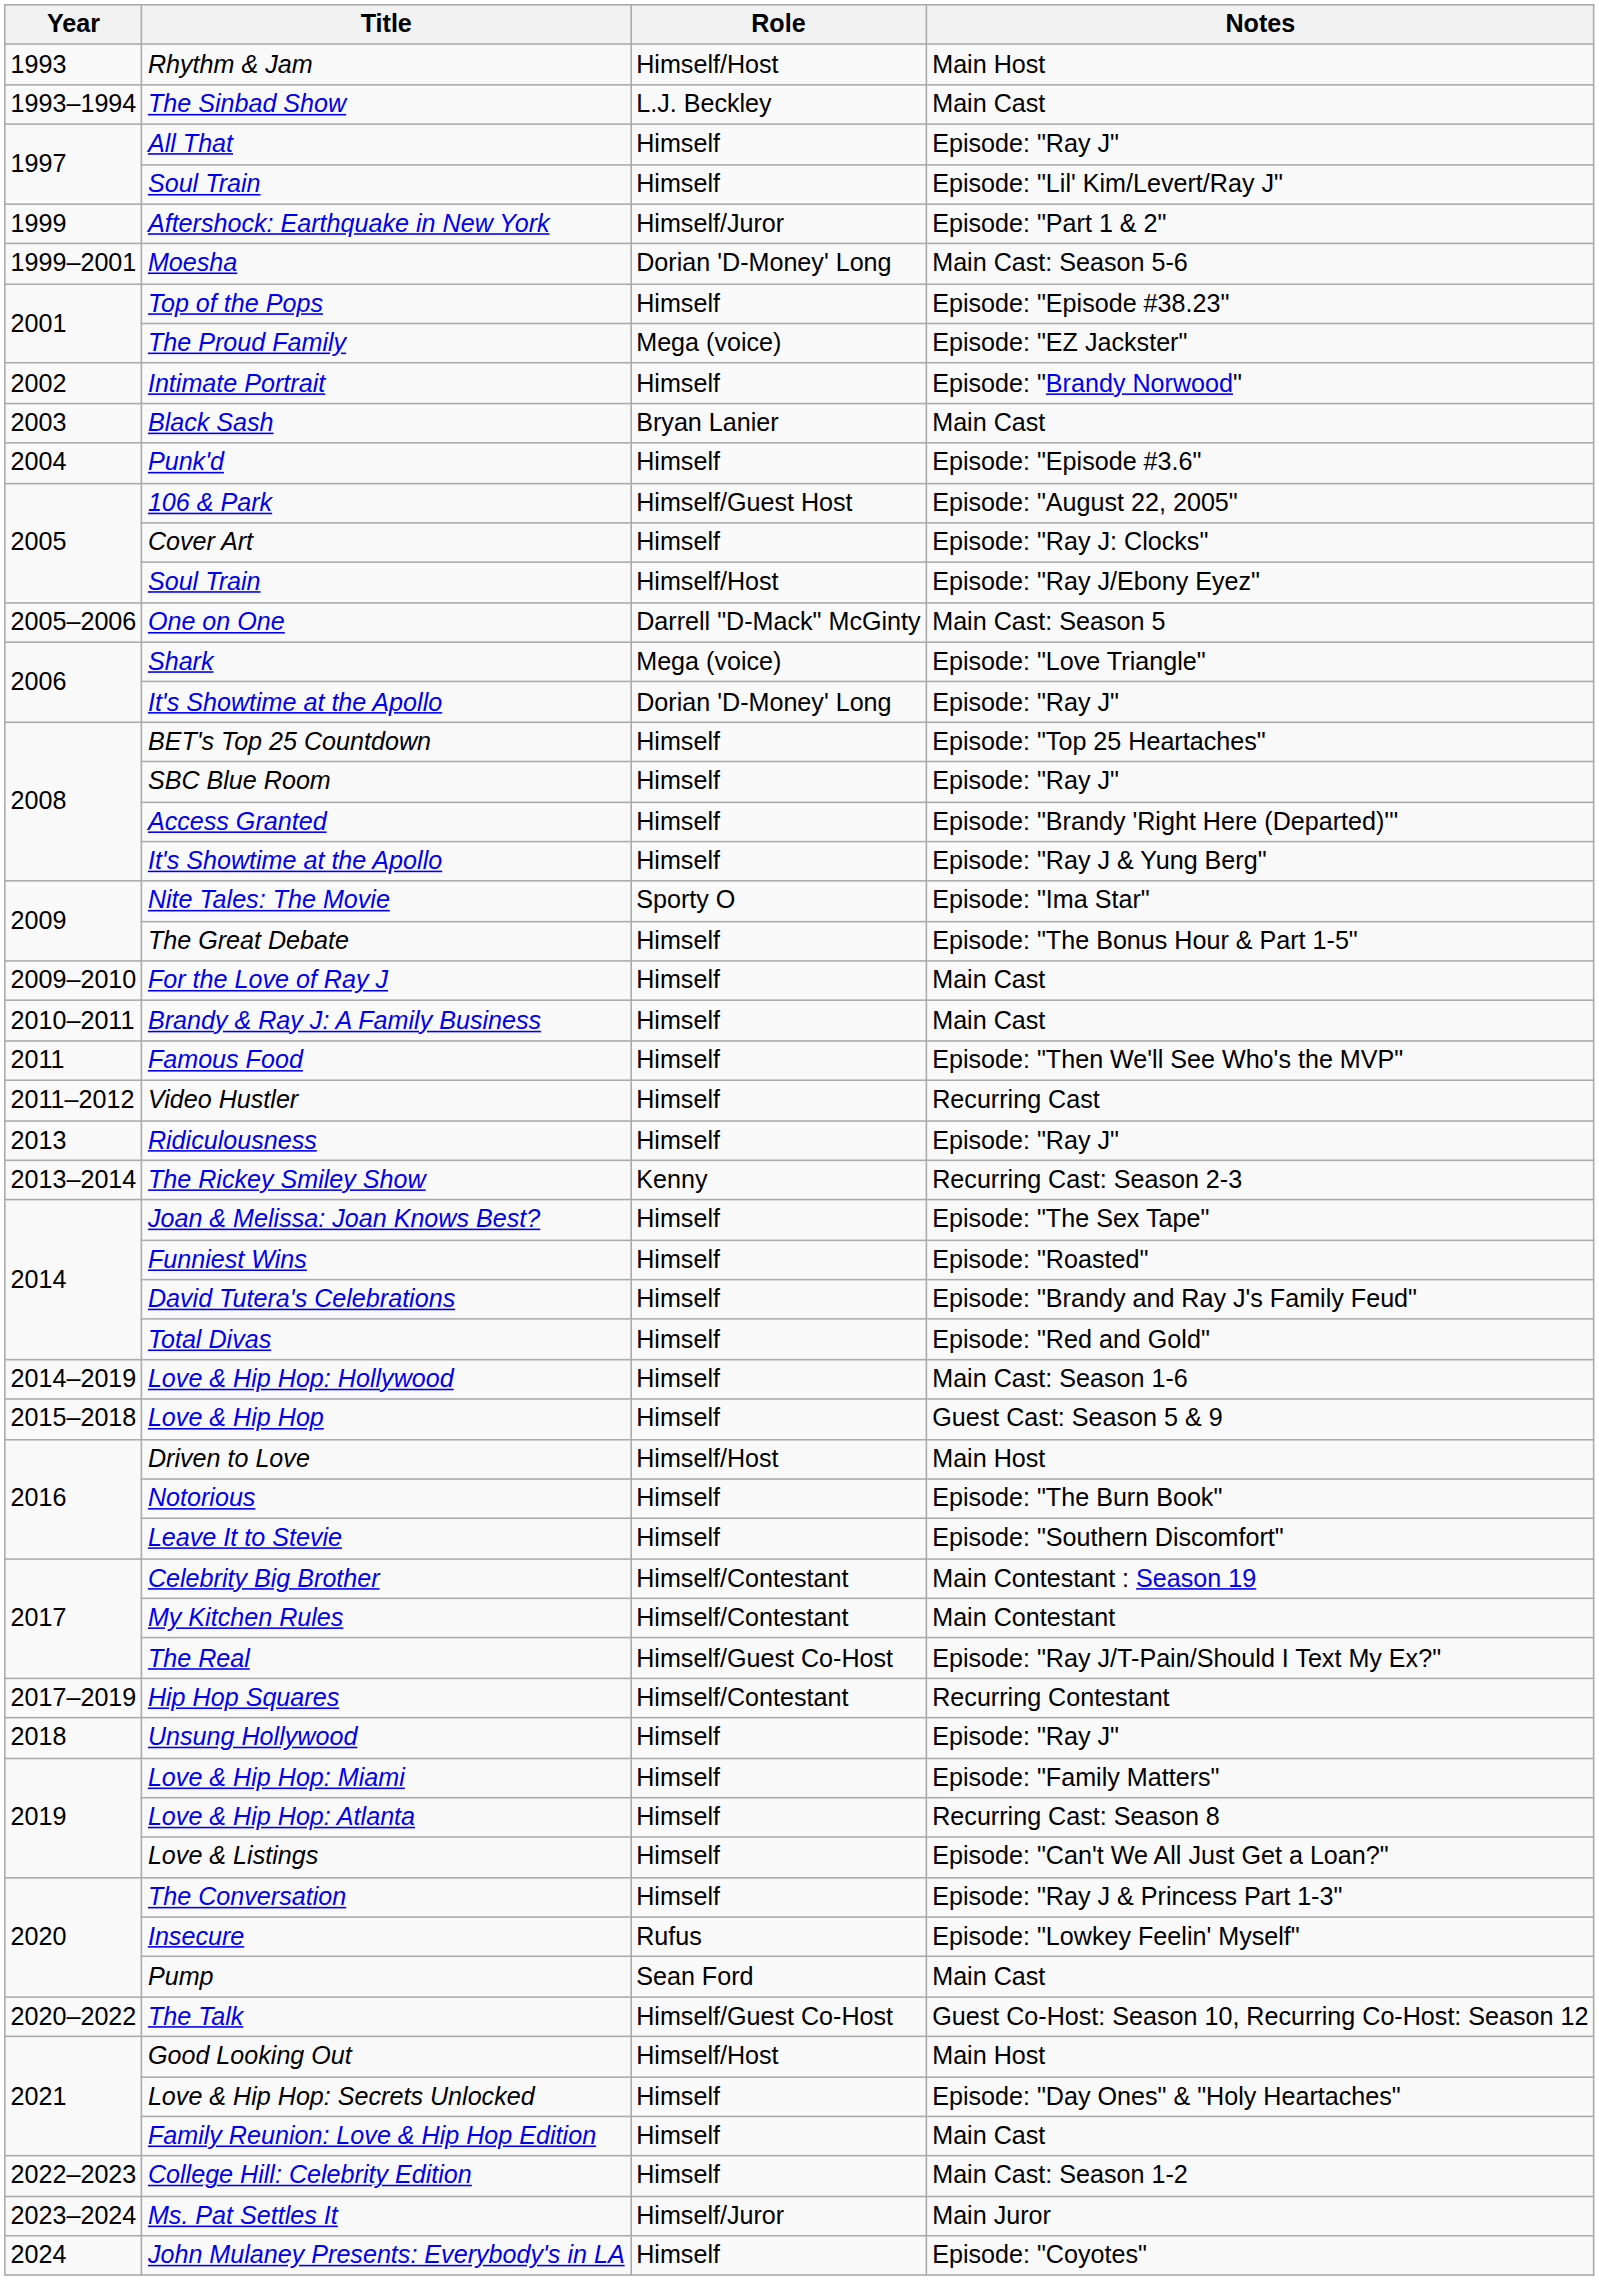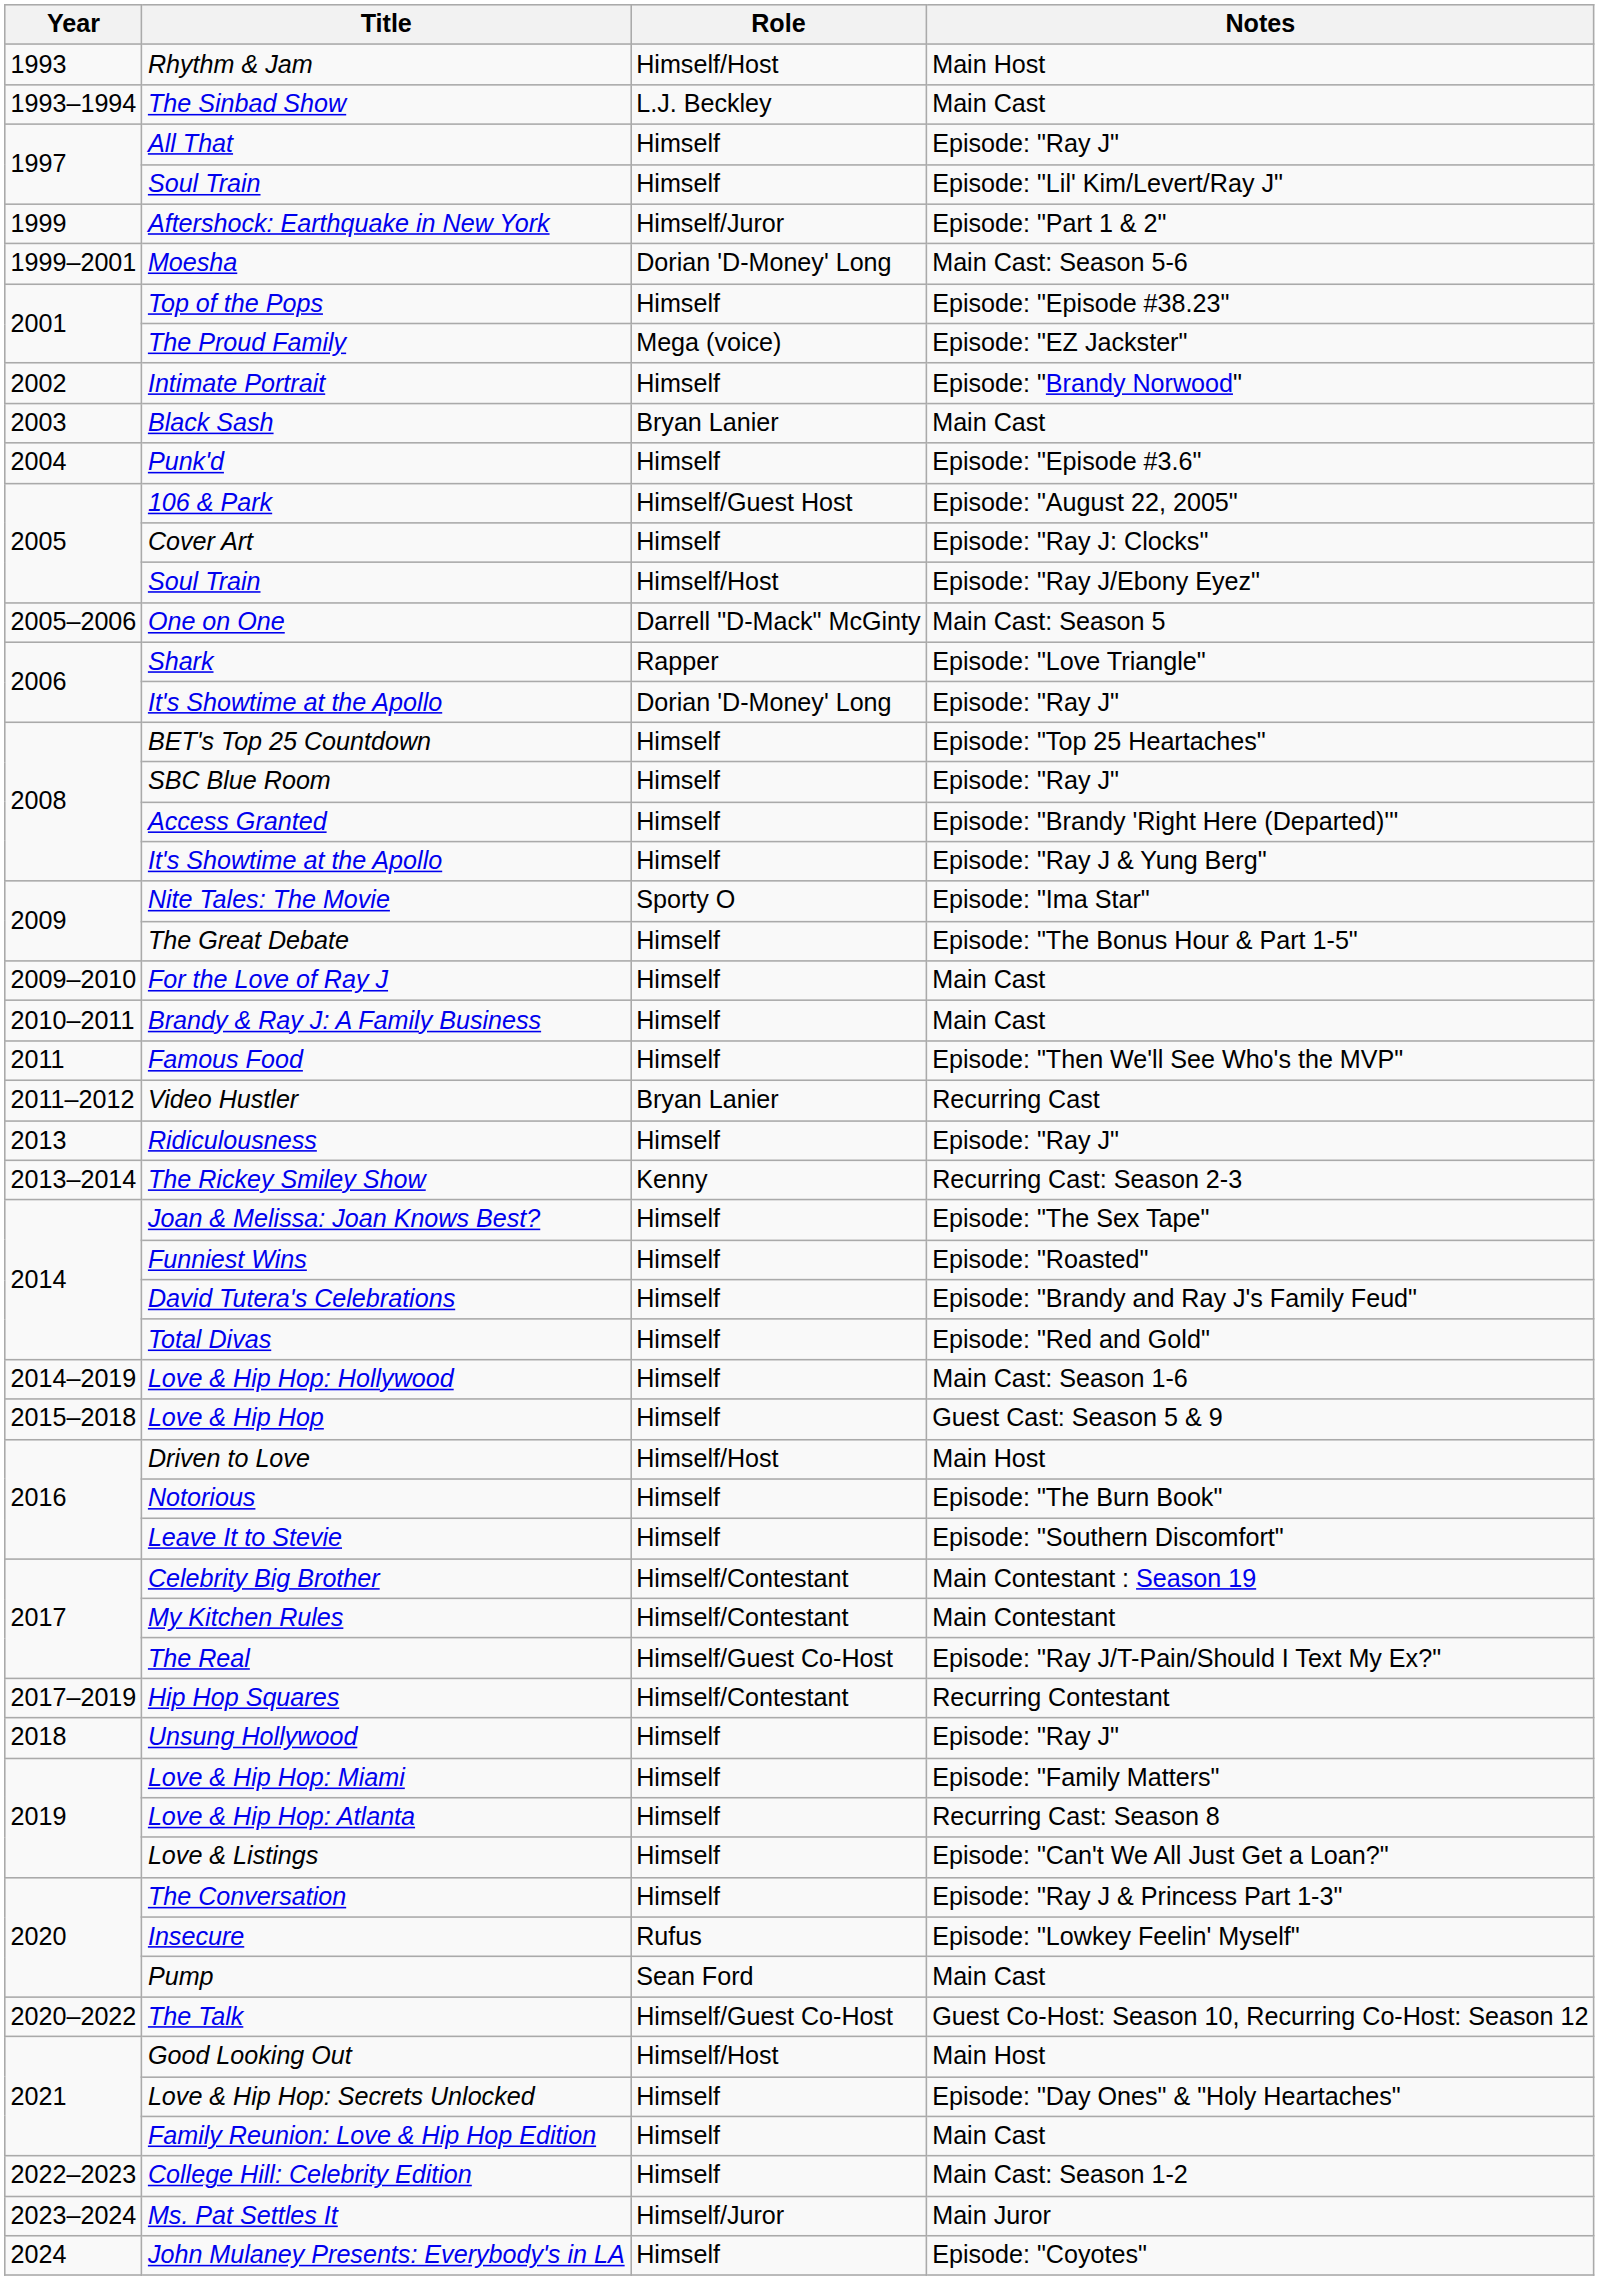 <table class="wikitable plainrowheaders sortable" style="margin-right: 0;">
 <tr>
 <th>Year</th>
 <th>Title</th>
 <th>Role</th>
 <th>Notes</th>
 </tr>
 <tr>
 <td>1993</td>
 <td><em>Rhythm & Jam</em></td>
 <td>Himself/Host</td>
 <td>Main Host</td>
 </tr>
 <tr>
 <td>1993–1994</td>
 <td><em><a href='#'>The Sinbad Show</a></em></td>
 <td>L.J. Beckley</td>
 <td>Main Cast</td>
 </tr>
 <tr>
 <td rowspan="2">1997</td>
 <td><em><a href='#'>All That</a></em></td>
 <td>Himself</td>
 <td>Episode: "Ray J"</td>
 </tr>
 <tr>
 <td><em><a href='#'>Soul Train</a></em></td>
 <td>Himself</td>
 <td>Episode: "Lil' Kim/Levert/Ray J"</td>
 </tr>
 <tr>
 <td>1999</td>
 <td><em><a href='#'>Aftershock: Earthquake in New York</a></em></td>
 <td>Himself/Juror</td>
 <td>Episode: "Part 1 & 2"</td>
 </tr>
 <tr>
 <td>1999–2001</td>
 <td><em><a href='#'>Moesha</a></em></td>
 <td>Dorian 'D-Money' Long</td>
 <td>Main Cast: Season 5-6</td>
 </tr>
 <tr>
 <td rowspan="2">2001</td>
 <td><em><a href='#'>Top of the Pops</a></em></td>
 <td>Himself</td>
 <td>Episode: "Episode #38.23"</td>
 </tr>
 <tr>
 <td><em><a href='#'>The Proud Family</a></em></td>
 <td>Mega (voice)</td>
 <td>Episode: "EZ Jackster"</td>
 </tr>
 <tr>
 <td>2002</td>
 <td><em><a href='#'>Intimate Portrait</a></em></td>
 <td>Himself</td>
 <td>Episode: "<a href='#'>Brandy Norwood</a>"</td>
 </tr>
 <tr>
 <td>2003</td>
 <td><em><a href='#'>Black Sash</a></em></td>
 <td>Bryan Lanier</td>
 <td>Main Cast</td>
 </tr>
 <tr>
 <td>2004</td>
 <td><em><a href='#'>Punk'd</a></em></td>
 <td>Himself</td>
 <td>Episode: "Episode #3.6"</td>
 </tr>
 <tr>
 <td rowspan="3">2005</td>
 <td><em><a href='#'>106 & Park</a></em></td>
 <td>Himself/Guest Host</td>
 <td>Episode: "August 22, 2005"</td>
 </tr>
 <tr>
 <td><em>Cover Art</em></td>
 <td>Himself</td>
 <td>Episode: "Ray J: Clocks"</td>
 </tr>
 <tr>
 <td><em><a href='#'>Soul Train</a></em></td>
 <td>Himself/Host</td>
 <td>Episode: "Ray J/Ebony Eyez"</td>
 </tr>
 <tr>
 <td>2005–2006</td>
 <td><em><a href='#'>One on One</a></em></td>
 <td>Darrell "D-Mack" McGinty</td>
 <td>Main Cast: Season 5</td>
 </tr>
 <tr>
 <td rowspan="2">2006</td>
 <td><em><a href='#'>Shark</a></em></td>
-<td>Mega (voice)</td>
+<td>Rapper</td>
 <td>Episode: "Love Triangle"</td>
 </tr>
 <tr>
 <td><em><a href='#'>It's Showtime at the Apollo</a></em></td>
 <td>Dorian 'D-Money' Long</td>
 <td>Episode: "Ray J"</td>
 </tr>
 <tr>
 <td rowspan="4">2008</td>
 <td><em>BET's Top 25 Countdown</em></td>
 <td>Himself</td>
 <td>Episode: "Top 25 Heartaches"</td>
 </tr>
 <tr>
 <td><em>SBC Blue Room</em></td>
 <td>Himself</td>
 <td>Episode: "Ray J"</td>
 </tr>
 <tr>
 <td><em><a href='#'>Access Granted</a></em></td>
 <td>Himself</td>
 <td>Episode: "Brandy 'Right Here (Departed)'"</td>
 </tr>
 <tr>
 <td><em><a href='#'>It's Showtime at the Apollo</a></em></td>
 <td>Himself</td>
 <td>Episode: "Ray J & Yung Berg"</td>
 </tr>
 <tr>
 <td rowspan="2">2009</td>
 <td><em><a href='#'>Nite Tales: The Movie</a></em></td>
 <td>Sporty O</td>
 <td>Episode: "Ima Star"</td>
 </tr>
 <tr>
 <td><em>The Great Debate</em></td>
 <td>Himself</td>
 <td>Episode: "The Bonus Hour & Part 1-5"</td>
 </tr>
 <tr>
 <td>2009–2010</td>
 <td><em><a href='#'>For the Love of Ray J</a></em></td>
 <td>Himself</td>
 <td>Main Cast</td>
 </tr>
 <tr>
 <td>2010–2011</td>
 <td><em><a href='#'>Brandy & Ray J: A Family Business</a></em></td>
 <td>Himself</td>
 <td>Main Cast</td>
 </tr>
 <tr>
 <td>2011</td>
 <td><em><a href='#'>Famous Food</a></em></td>
 <td>Himself</td>
 <td>Episode: "Then We'll See Who's the MVP"</td>
 </tr>
 <tr>
 <td>2011–2012</td>
 <td><em>Video Hustler</em></td>
-<td>Himself</td>
+<td>Bryan Lanier</td>
 <td>Recurring Cast</td>
 </tr>
 <tr>
 <td>2013</td>
 <td><em><a href='#'>Ridiculousness</a></em></td>
 <td>Himself</td>
 <td>Episode: "Ray J"</td>
 </tr>
 <tr>
 <td>2013–2014</td>
 <td><em><a href='#'>The Rickey Smiley Show</a></em></td>
 <td>Kenny</td>
 <td>Recurring Cast: Season 2-3</td>
 </tr>
 <tr>
 <td rowspan="4">2014</td>
 <td><em><a href='#'>Joan & Melissa: Joan Knows Best?</a></em></td>
 <td>Himself</td>
 <td>Episode: "The Sex Tape"</td>
 </tr>
 <tr>
 <td><em><a href='#'>Funniest Wins</a></em></td>
 <td>Himself</td>
 <td>Episode: "Roasted"</td>
 </tr>
 <tr>
 <td><em><a href='#'>David Tutera's Celebrations</a></em></td>
 <td>Himself</td>
 <td>Episode: "Brandy and Ray J's Family Feud"</td>
 </tr>
 <tr>
 <td><em><a href='#'>Total Divas</a></em></td>
 <td>Himself</td>
 <td>Episode: "Red and Gold"</td>
 </tr>
 <tr>
 <td>2014–2019</td>
 <td><em><a href='#'>Love & Hip Hop: Hollywood</a></em></td>
 <td>Himself</td>
 <td>Main Cast: Season 1-6</td>
 </tr>
 <tr>
 <td>2015–2018</td>
 <td><em><a href='#'>Love & Hip Hop</a></em></td>
 <td>Himself</td>
 <td>Guest Cast: Season 5 & 9</td>
 </tr>
 <tr>
 <td rowspan="3">2016</td>
 <td><em>Driven to Love</em></td>
 <td>Himself/Host</td>
 <td>Main Host</td>
 </tr>
 <tr>
 <td><em><a href='#'>Notorious</a></em></td>
 <td>Himself</td>
 <td>Episode: "The Burn Book"</td>
 </tr>
 <tr>
 <td><em><a href='#'>Leave It to Stevie</a></em></td>
 <td>Himself</td>
 <td>Episode: "Southern Discomfort"</td>
 </tr>
 <tr>
 <td rowspan="3">2017</td>
 <td><em><a href='#'>Celebrity Big Brother</a></em></td>
 <td>Himself/Contestant</td>
 <td>Main Contestant : <a href='#'>Season 19</a></td>
 </tr>
 <tr>
 <td><em><a href='#'>My Kitchen Rules</a></em></td>
 <td>Himself/Contestant</td>
 <td>Main Contestant</td>
 </tr>
 <tr>
 <td><em><a href='#'>The Real</a></em></td>
 <td>Himself/Guest Co-Host</td>
 <td>Episode: "Ray J/T-Pain/Should I Text My Ex?"</td>
 </tr>
 <tr>
 <td>2017–2019</td>
 <td><em><a href='#'>Hip Hop Squares</a></em></td>
 <td>Himself/Contestant</td>
 <td>Recurring Contestant</td>
 </tr>
 <tr>
 <td>2018</td>
 <td><em><a href='#'>Unsung Hollywood</a></em></td>
 <td>Himself</td>
 <td>Episode: "Ray J"</td>
 </tr>
 <tr>
 <td rowspan="3">2019</td>
 <td><em><a href='#'>Love & Hip Hop: Miami</a></em></td>
 <td>Himself</td>
 <td>Episode: "Family Matters"</td>
 </tr>
 <tr>
 <td><em><a href='#'>Love & Hip Hop: Atlanta</a></em></td>
 <td>Himself</td>
 <td>Recurring Cast: Season 8</td>
 </tr>
 <tr>
 <td><em>Love & Listings</em></td>
 <td>Himself</td>
 <td>Episode: "Can't We All Just Get a Loan?"</td>
 </tr>
 <tr>
 <td rowspan="3">2020</td>
 <td><em><a href='#'>The Conversation</a></em></td>
 <td>Himself</td>
 <td>Episode: "Ray J & Princess Part 1-3"</td>
 </tr>
 <tr>
 <td><em><a href='#'>Insecure</a></em></td>
 <td>Rufus</td>
 <td>Episode: "Lowkey Feelin' Myself"</td>
 </tr>
 <tr>
 <td><em>Pump</em></td>
 <td>Sean Ford</td>
 <td>Main Cast</td>
 </tr>
 <tr>
 <td>2020–2022</td>
 <td><em><a href='#'>The Talk</a></em></td>
 <td>Himself/Guest Co-Host</td>
 <td>Guest Co-Host: Season 10, Recurring Co-Host: Season 12</td>
 </tr>
 <tr>
 <td rowspan="3">2021</td>
 <td><em>Good Looking Out</em></td>
 <td>Himself/Host</td>
 <td>Main Host</td>
 </tr>
 <tr>
 <td><em>Love & Hip Hop: Secrets Unlocked</em></td>
 <td>Himself</td>
 <td>Episode: "Day Ones" & "Holy Heartaches"</td>
 </tr>
 <tr>
 <td><em><a href='#'>Family Reunion: Love & Hip Hop Edition</a></em></td>
 <td>Himself</td>
 <td>Main Cast</td>
 </tr>
 <tr>
 <td>2022–2023</td>
 <td><em><a href='#'>College Hill: Celebrity Edition</a></em></td>
 <td>Himself</td>
 <td>Main Cast: Season 1-2</td>
 </tr>
 <tr>
 <td>2023–2024</td>
 <td><em><a href='#'>Ms. Pat Settles It</a></em></td>
 <td>Himself/Juror</td>
 <td>Main Juror</td>
 </tr>
 <tr>
 <td>2024</td>
 <td><em><a href='#'>John Mulaney Presents: Everybody's in LA</a></em></td>
 <td>Himself</td>
 <td>Episode: "Coyotes"</td>
 </tr>
 </table>
